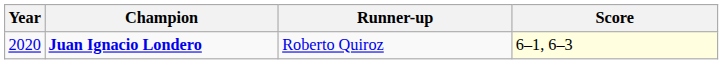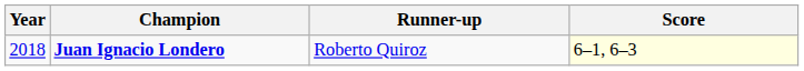 <table class="wikitable" style="font-size:90%">
 <tr>
 <th>Year</th>
 <th width="200">Champion</th>
 <th width="200">Runner-up</th>
 <th width="175">Score</th>
 </tr>
 <tr>
-<td><a href='#'>2020</a></td>
+<td><a href='#'>2018</a></td>
 <td> <strong><a href='#'>Juan Ignacio Londero</a></strong></td>
 <td> <a href='#'>Roberto Quiroz</a></td>
 <td style="background: lightyellow;">6–1, 6–3</td>
 </tr>
 </table>
